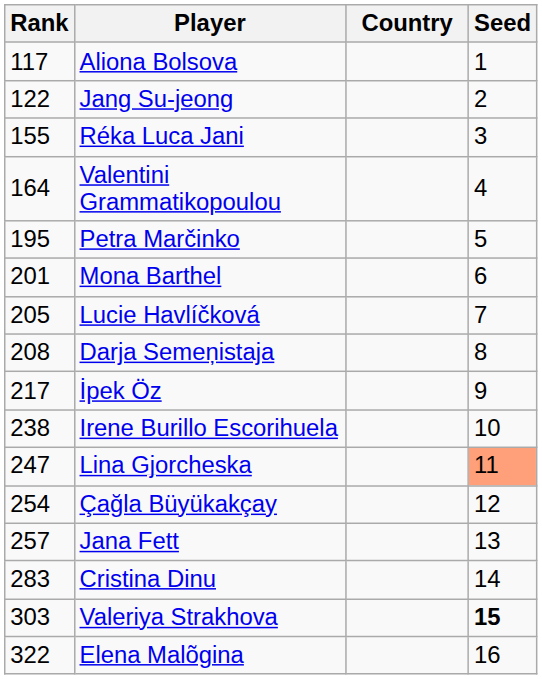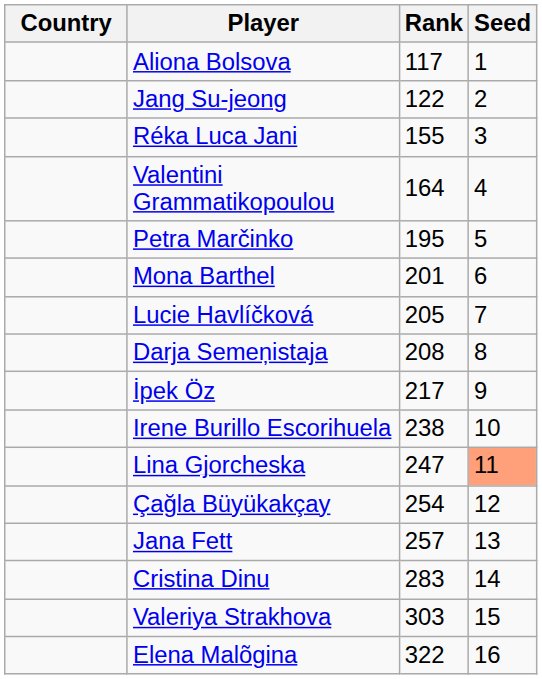 <table class="wikitable">
 <tr>
+<th width="75">Country</th>
+<th width="175">Player</th>
 <th>Rank</th>
-<th width="175">Player</th>
-<th width="75">Country</th>
 <th>Seed</th>
 </tr>
 <tr>
+<td></td>
+<td><a href='#'>Aliona Bolsova</a></td>
 <td>117</td>
-<td><a href='#'>Aliona Bolsova</a></td>
-<td></td>
 <td>1</td>
 </tr>
 <tr>
+<td></td>
+<td><a href='#'>Jang Su-jeong</a></td>
 <td>122</td>
-<td><a href='#'>Jang Su-jeong</a></td>
-<td></td>
 <td>2</td>
 </tr>
 <tr>
+<td></td>
+<td><a href='#'>Réka Luca Jani</a></td>
 <td>155</td>
-<td><a href='#'>Réka Luca Jani</a></td>
-<td></td>
 <td>3</td>
 </tr>
 <tr>
+<td></td>
+<td><a href='#'>Valentini Grammatikopoulou</a></td>
 <td>164</td>
-<td><a href='#'>Valentini Grammatikopoulou</a></td>
-<td></td>
 <td>4</td>
 </tr>
 <tr>
+<td></td>
+<td><a href='#'>Petra Marčinko</a></td>
 <td>195</td>
-<td><a href='#'>Petra Marčinko</a></td>
-<td></td>
 <td>5</td>
 </tr>
 <tr>
+<td></td>
+<td><a href='#'>Mona Barthel</a></td>
 <td>201</td>
-<td><a href='#'>Mona Barthel</a></td>
-<td></td>
 <td>6</td>
 </tr>
 <tr>
+<td></td>
+<td><a href='#'>Lucie Havlíčková</a></td>
 <td>205</td>
-<td><a href='#'>Lucie Havlíčková</a></td>
-<td></td>
 <td>7</td>
 </tr>
 <tr>
+<td></td>
+<td><a href='#'>Darja Semeņistaja</a></td>
 <td>208</td>
-<td><a href='#'>Darja Semeņistaja</a></td>
-<td></td>
 <td>8</td>
 </tr>
 <tr>
+<td></td>
+<td><a href='#'>İpek Öz</a></td>
 <td>217</td>
-<td><a href='#'>İpek Öz</a></td>
-<td></td>
 <td>9</td>
 </tr>
 <tr>
+<td></td>
+<td><a href='#'>Irene Burillo Escorihuela</a></td>
 <td>238</td>
-<td><a href='#'>Irene Burillo Escorihuela</a></td>
-<td></td>
 <td>10</td>
 </tr>
 <tr>
+<td></td>
+<td><a href='#'>Lina Gjorcheska</a></td>
 <td>247</td>
-<td><a href='#'>Lina Gjorcheska</a></td>
-<td></td>
 <td style="background: lightsalmon;">11</td>
 </tr>
 <tr>
+<td></td>
+<td><a href='#'>Çağla Büyükakçay</a></td>
 <td>254</td>
-<td><a href='#'>Çağla Büyükakçay</a></td>
-<td></td>
 <td>12</td>
 </tr>
 <tr>
+<td></td>
+<td><a href='#'>Jana Fett</a></td>
 <td>257</td>
-<td><a href='#'>Jana Fett</a></td>
-<td></td>
 <td>13</td>
 </tr>
 <tr>
+<td></td>
+<td><a href='#'>Cristina Dinu</a></td>
 <td>283</td>
-<td><a href='#'>Cristina Dinu</a></td>
-<td></td>
 <td>14</td>
 </tr>
 <tr>
+<td></td>
+<td><a href='#'>Valeriya Strakhova</a></td>
 <td>303</td>
-<td><a href='#'>Valeriya Strakhova</a></td>
-<td></td>
-<td><strong>15</strong></td>
+<td>15</td>
 </tr>
 <tr>
+<td></td>
+<td><a href='#'>Elena Malõgina</a></td>
 <td>322</td>
-<td><a href='#'>Elena Malõgina</a></td>
-<td></td>
 <td>16</td>
 </tr>
 </table>
